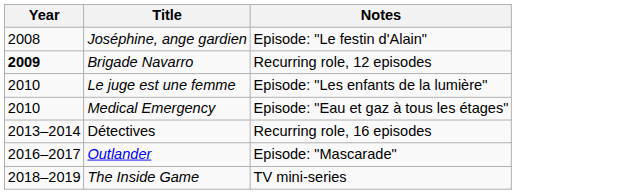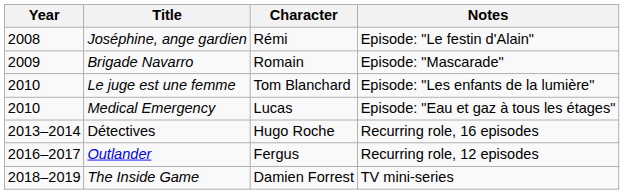 <table class="wikitable">
 <tr>
 <th>Year</th>
 <th>Title</th>
+<th>Character</th>
 <th>Notes</th>
 </tr>
 <tr>
 <td>2008</td>
 <td><em>Joséphine, ange gardien</em></td>
+<td>Rémi</td>
 <td>Episode: "Le festin d'Alain"</td>
 </tr>
 <tr>
-<td><strong>2009</strong></td>
+<td>2009</td>
 <td><em>Brigade Navarro</em></td>
-<td>Recurring role, 12 episodes</td>
+<td>Romain</td>
+<td>Episode: "Mascarade"</td>
 </tr>
 <tr>
 <td>2010</td>
 <td><em>Le juge est une femme</em></td>
+<td>Tom Blanchard</td>
 <td>Episode: "Les enfants de la lumière"</td>
 </tr>
 <tr>
 <td>2010</td>
 <td><em>Medical Emergency</em></td>
+<td>Lucas</td>
 <td>Episode: "Eau et gaz à tous les étages"</td>
 </tr>
 <tr>
 <td>2013–2014</td>
 <td>Détectives</td>
+<td>Hugo Roche</td>
 <td>Recurring role, 16 episodes</td>
 </tr>
 <tr>
 <td>2016–2017</td>
 <td><em><a href='#'>Outlander</a></em></td>
-<td>Episode: "Mascarade"</td>
+<td>Fergus</td>
+<td>Recurring role, 12 episodes</td>
 </tr>
 <tr>
 <td>2018–2019</td>
 <td><em>The Inside Game</em></td>
+<td>Damien Forrest</td>
 <td>TV mini-series</td>
 </tr>
 </table>
